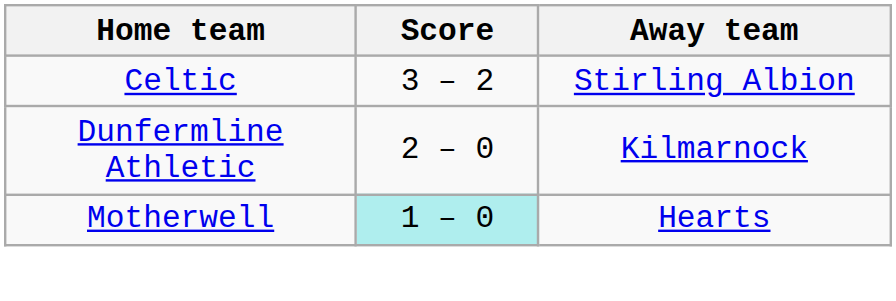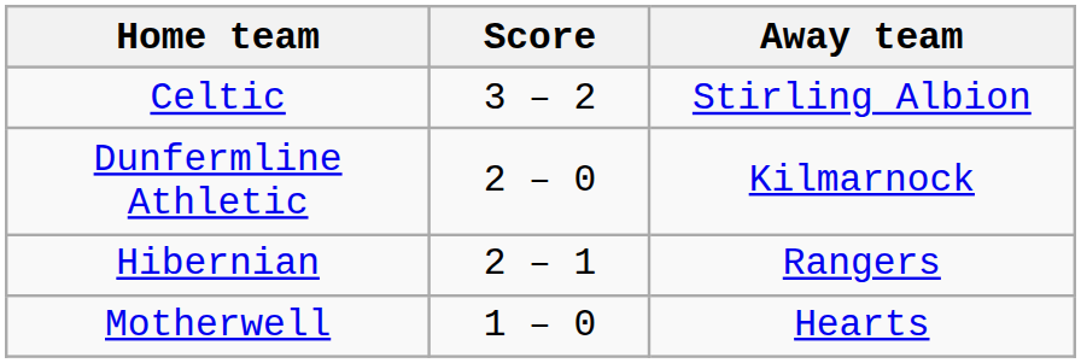 <table class="wikitable" style="text-align: center">
 <tr>
 <th width=140>Home team</th>
 <th width=70>Score</th>
 <th width=140>Away team</th>
 </tr>
 <tr>
 <td><a href='#'>Celtic</a></td>
 <td>3 – 2</td>
 <td><a href='#'>Stirling Albion</a></td>
 </tr>
 <tr>
 <td><a href='#'>Dunfermline Athletic</a></td>
 <td>2 – 0</td>
 <td><a href='#'>Kilmarnock</a></td>
 </tr>
 <tr>
+<td><a href='#'>Hibernian</a></td>
+<td>2 – 1</td>
+<td><a href='#'>Rangers</a></td>
+</tr>
+<tr>
 <td><a href='#'>Motherwell</a></td>
-<td style="background: paleturquoise;">1 – 0</td>
+<td>1 – 0</td>
 <td><a href='#'>Hearts</a></td>
 </tr>
 </table>
